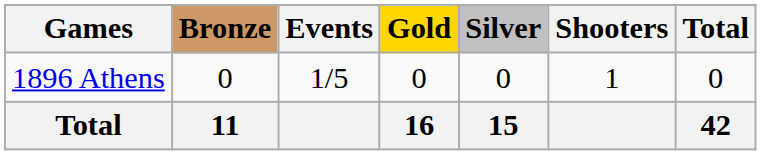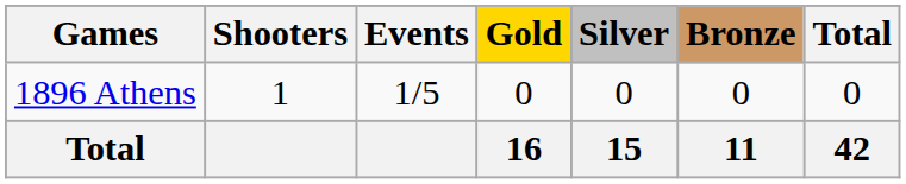 <table class="wikitable sortable" style="text-align:center">
 <tr>
 <th>Games</th>
-<th style="background-color:#c96;">Bronze</th>
+<th>Shooters</th>
 <th>Events</th>
 <th style="background-color:gold;">Gold</th>
 <th style="background-color:silver;">Silver</th>
-<th>Shooters</th>
+<th style="background-color:#c96;">Bronze</th>
 <th>Total</th>
 </tr>
 <tr>
 <td align=left><a href='#'>1896 Athens</a></td>
-<td>0</td>
+<td>1</td>
 <td>1/5</td>
 <td>0</td>
 <td>0</td>
-<td>1</td>
+<td>0</td>
 <td>0</td>
 </tr>
 <tr>
 <th>Total</th>
-<th>11</th>
+<th></th>
 <th></th>
 <th>16</th>
 <th>15</th>
-<th></th>
+<th>11</th>
 <th>42</th>
 </tr>
 </table>
